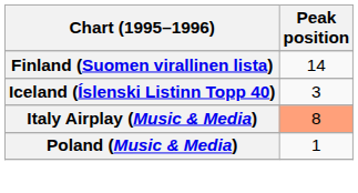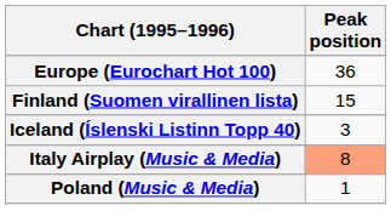 <table class="wikitable sortable plainrowheaders" style="text-align:center">
 <tr>
 <th>Chart (1995–1996)</th>
 <th>Peak<br>position</th>
 </tr>
 <tr>
 </tr>
 <tr>
 </tr>
 <tr>
 </tr>
 <tr>
 </tr>
 <tr>
 </tr>
 <tr>
+<th scope="row">Europe (<a href='#'>Eurochart Hot 100</a>)</th>
+<td>36</td>
+</tr>
+<tr>
 <th scope="row">Finland (<a href='#'>Suomen virallinen lista</a>)</th>
-<td>14</td>
+<td>15</td>
 </tr>
 <tr>
 </tr>
 <tr>
 <th scope="row">Iceland (<a href='#'>Íslenski Listinn Topp 40</a>)</th>
 <td>3</td>
 </tr>
 <tr>
 </tr>
 <tr>
 <th scope="row">Italy Airplay (<em><a href='#'>Music & Media</a></em>)</th>
 <td style="background: lightsalmon;">8</td>
 </tr>
 <tr>
 </tr>
 <tr>
 </tr>
 <tr>
 <th scope="row">Poland (<em><a href='#'>Music & Media</a></em>)</th>
 <td>1</td>
 </tr>
 <tr>
 </tr>
 <tr>
 </tr>
 <tr>
 </tr>
 </table>
